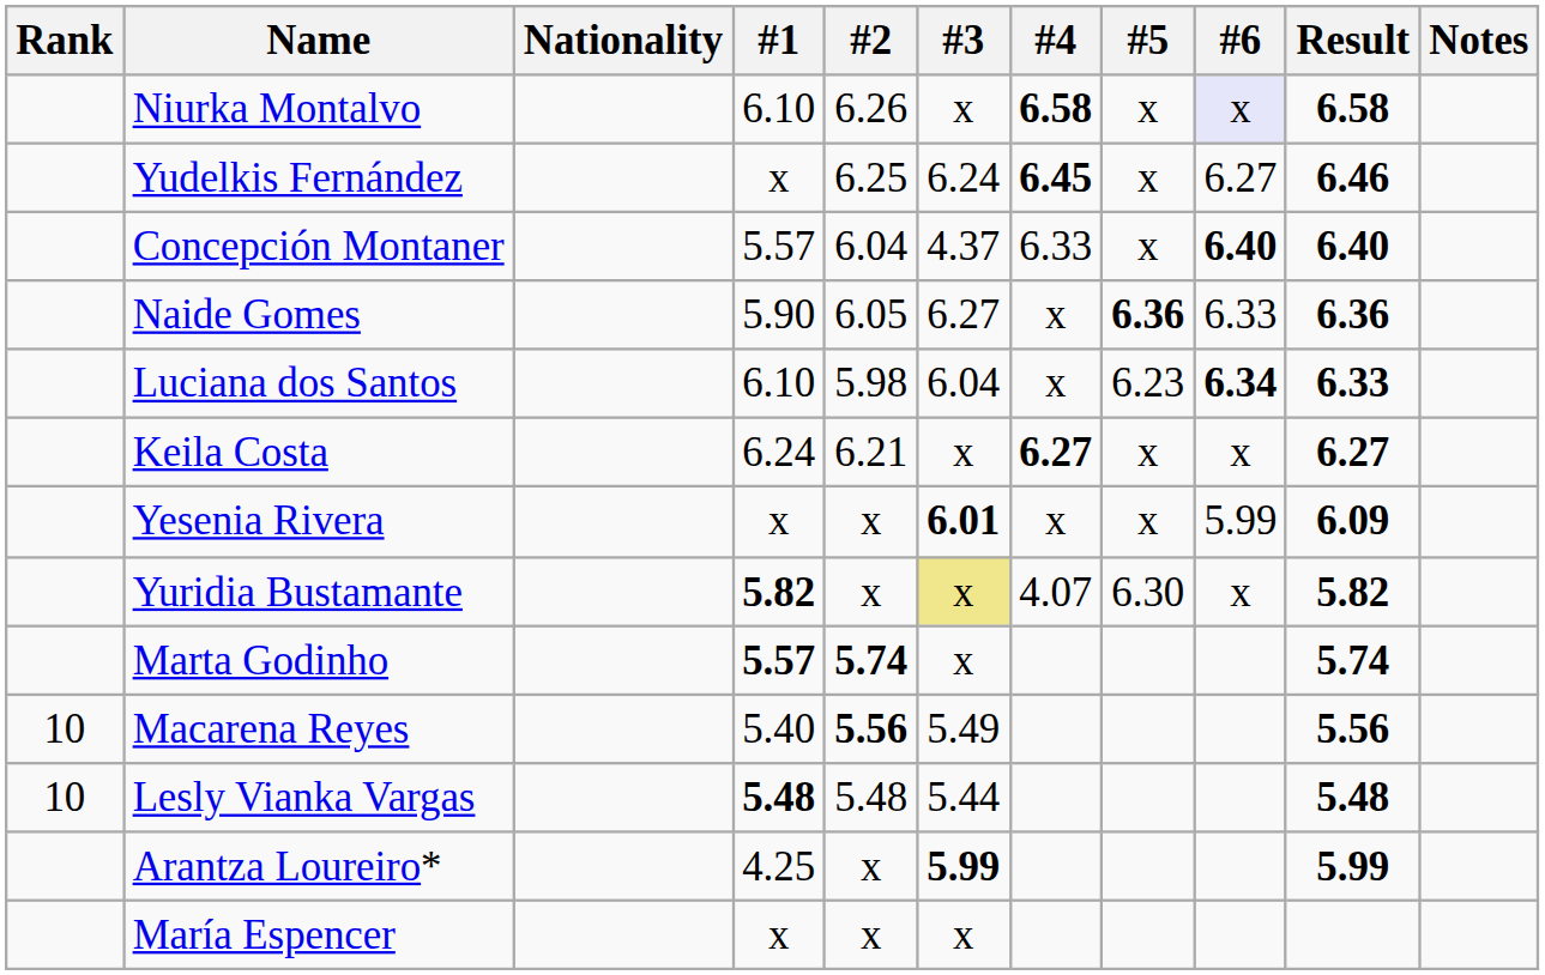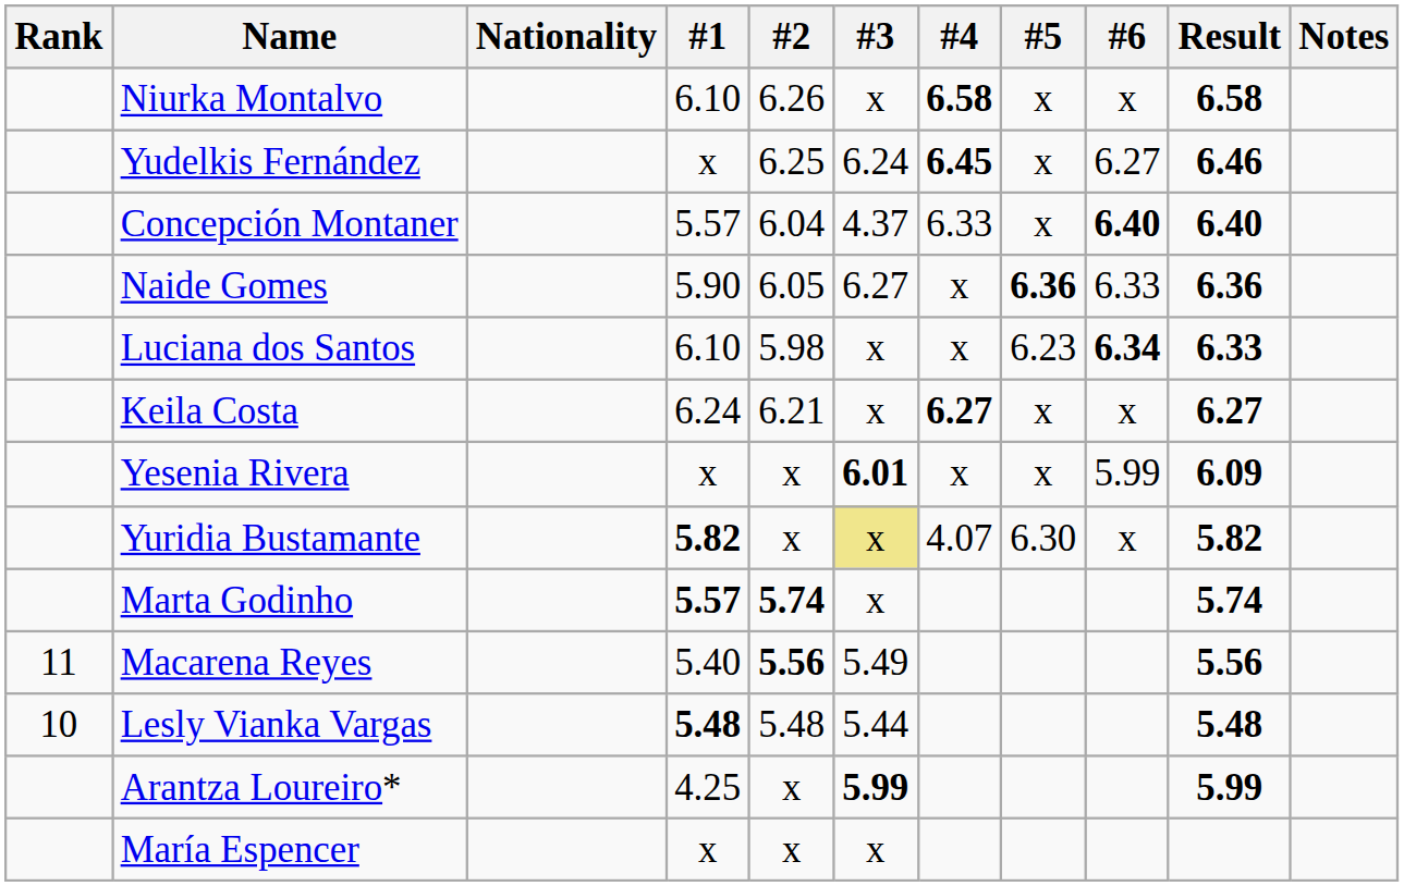 <table class="wikitable sortable" style="text-align:center;font-size:95%">
 <tr>
 <th>Rank</th>
 <th>Name</th>
 <th>Nationality</th>
 <th>#1</th>
 <th>#2</th>
 <th>#3</th>
 <th>#4</th>
 <th>#5</th>
 <th>#6</th>
 <th>Result</th>
 <th>Notes</th>
 </tr>
 <tr>
 <td></td>
 <td align=left><a href='#'>Niurka Montalvo</a></td>
 <td align=left></td>
 <td>6.10</td>
 <td>6.26</td>
 <td>x</td>
 <td><strong>6.58</strong></td>
 <td>x</td>
-<td style="background: lavender;">x</td>
+<td>x</td>
 <td><strong>6.58</strong></td>
 <td></td>
 </tr>
 <tr>
 <td></td>
 <td align=left><a href='#'>Yudelkis Fernández</a></td>
 <td align=left></td>
 <td>x</td>
 <td>6.25</td>
 <td>6.24</td>
 <td><strong>6.45</strong></td>
 <td>x</td>
 <td>6.27</td>
 <td><strong>6.46</strong></td>
 <td></td>
 </tr>
 <tr>
 <td></td>
 <td align=left><a href='#'>Concepción Montaner</a></td>
 <td align=left></td>
 <td>5.57</td>
 <td>6.04</td>
 <td>4.37</td>
 <td>6.33</td>
 <td>x</td>
 <td><strong>6.40</strong></td>
 <td><strong>6.40</strong></td>
 <td></td>
 </tr>
 <tr>
 <td></td>
 <td align=left><a href='#'>Naide Gomes</a></td>
 <td align=left></td>
 <td>5.90</td>
 <td>6.05</td>
 <td>6.27</td>
 <td>x</td>
 <td><strong>6.36</strong></td>
 <td>6.33</td>
 <td><strong>6.36</strong></td>
 <td></td>
 </tr>
 <tr>
 <td></td>
 <td align=left><a href='#'>Luciana dos Santos</a></td>
 <td align=left></td>
 <td>6.10</td>
 <td>5.98</td>
-<td>6.04</td>
+<td>x</td>
 <td>x</td>
 <td>6.23</td>
 <td><strong>6.34</strong></td>
 <td><strong>6.33</strong></td>
 <td></td>
 </tr>
 <tr>
 <td></td>
 <td align=left><a href='#'>Keila Costa</a></td>
 <td align=left></td>
 <td>6.24</td>
 <td>6.21</td>
 <td>x</td>
 <td><strong>6.27</strong></td>
 <td>x</td>
 <td>x</td>
 <td><strong>6.27</strong></td>
 <td></td>
 </tr>
 <tr>
 <td></td>
 <td align=left><a href='#'>Yesenia Rivera</a></td>
 <td align=left></td>
 <td>x</td>
 <td>x</td>
 <td><strong>6.01</strong></td>
 <td>x</td>
 <td>x</td>
 <td>5.99</td>
 <td><strong>6.09</strong></td>
 <td></td>
 </tr>
 <tr>
 <td></td>
 <td align=left><a href='#'>Yuridia Bustamante</a></td>
 <td align=left></td>
 <td><strong>5.82</strong></td>
 <td>x</td>
 <td style="background: khaki;">x</td>
 <td>4.07</td>
 <td>6.30</td>
 <td>x</td>
 <td><strong>5.82</strong></td>
 <td></td>
 </tr>
 <tr>
 <td></td>
 <td align=left><a href='#'>Marta Godinho</a></td>
 <td align=left></td>
 <td><strong>5.57</strong></td>
 <td><strong>5.74</strong></td>
 <td>x</td>
 <td></td>
 <td></td>
 <td></td>
 <td><strong>5.74</strong></td>
 <td></td>
 </tr>
 <tr>
-<td>10</td>
+<td>11</td>
 <td align=left><a href='#'>Macarena Reyes</a></td>
 <td align=left></td>
 <td>5.40</td>
 <td><strong>5.56</strong></td>
 <td>5.49</td>
 <td></td>
 <td></td>
 <td></td>
 <td><strong>5.56</strong></td>
 <td></td>
 </tr>
 <tr>
 <td>10</td>
 <td align=left><a href='#'>Lesly Vianka Vargas</a></td>
 <td align=left></td>
 <td><strong>5.48</strong></td>
 <td>5.48</td>
 <td>5.44</td>
 <td></td>
 <td></td>
 <td></td>
 <td><strong>5.48</strong></td>
 <td></td>
 </tr>
 <tr>
 <td></td>
 <td align=left><a href='#'>Arantza Loureiro</a>*</td>
 <td align=left></td>
 <td>4.25</td>
 <td>x</td>
 <td><strong>5.99</strong></td>
 <td></td>
 <td></td>
 <td></td>
 <td><strong>5.99</strong></td>
 <td></td>
 </tr>
 <tr>
 <td></td>
 <td align=left><a href='#'>María Espencer</a></td>
 <td align=left></td>
 <td>x</td>
 <td>x</td>
 <td>x</td>
 <td></td>
 <td></td>
 <td></td>
 <td><strong></strong></td>
 <td></td>
 </tr>
 </table>
